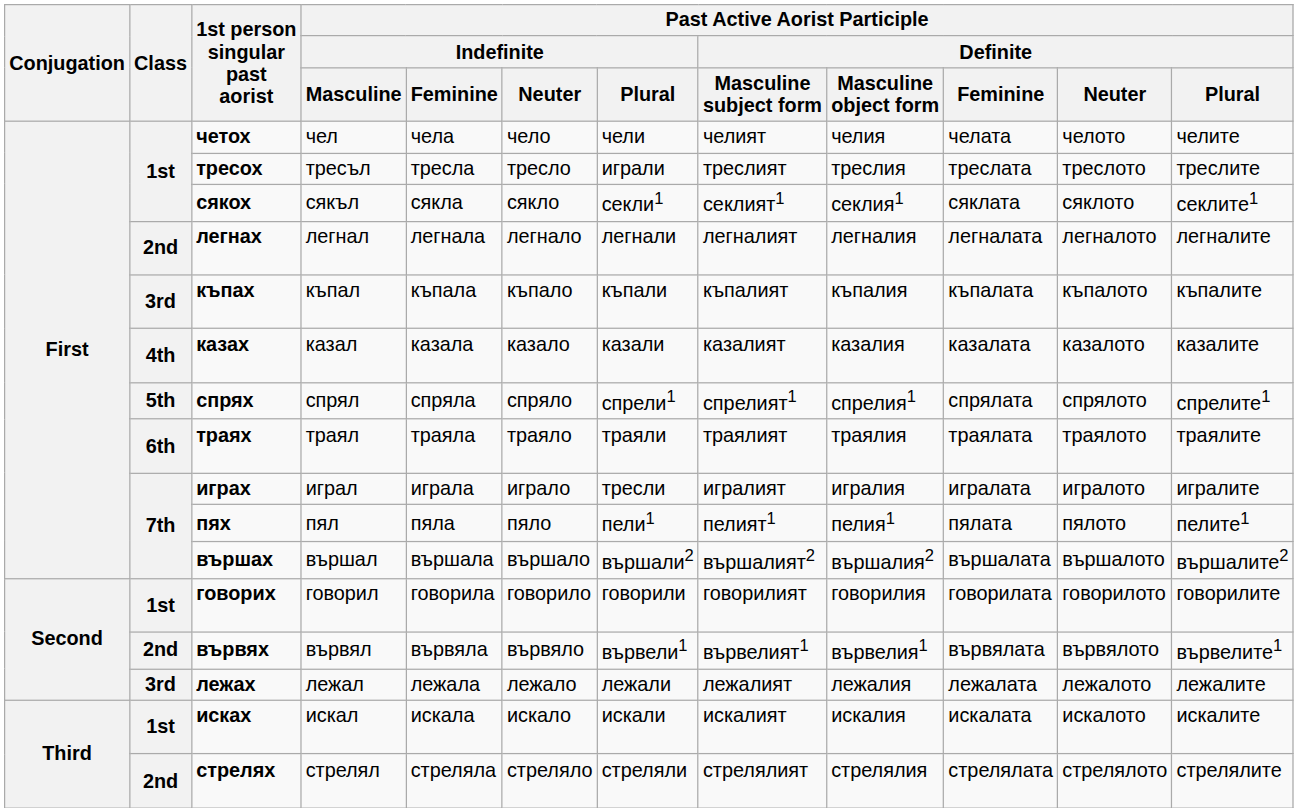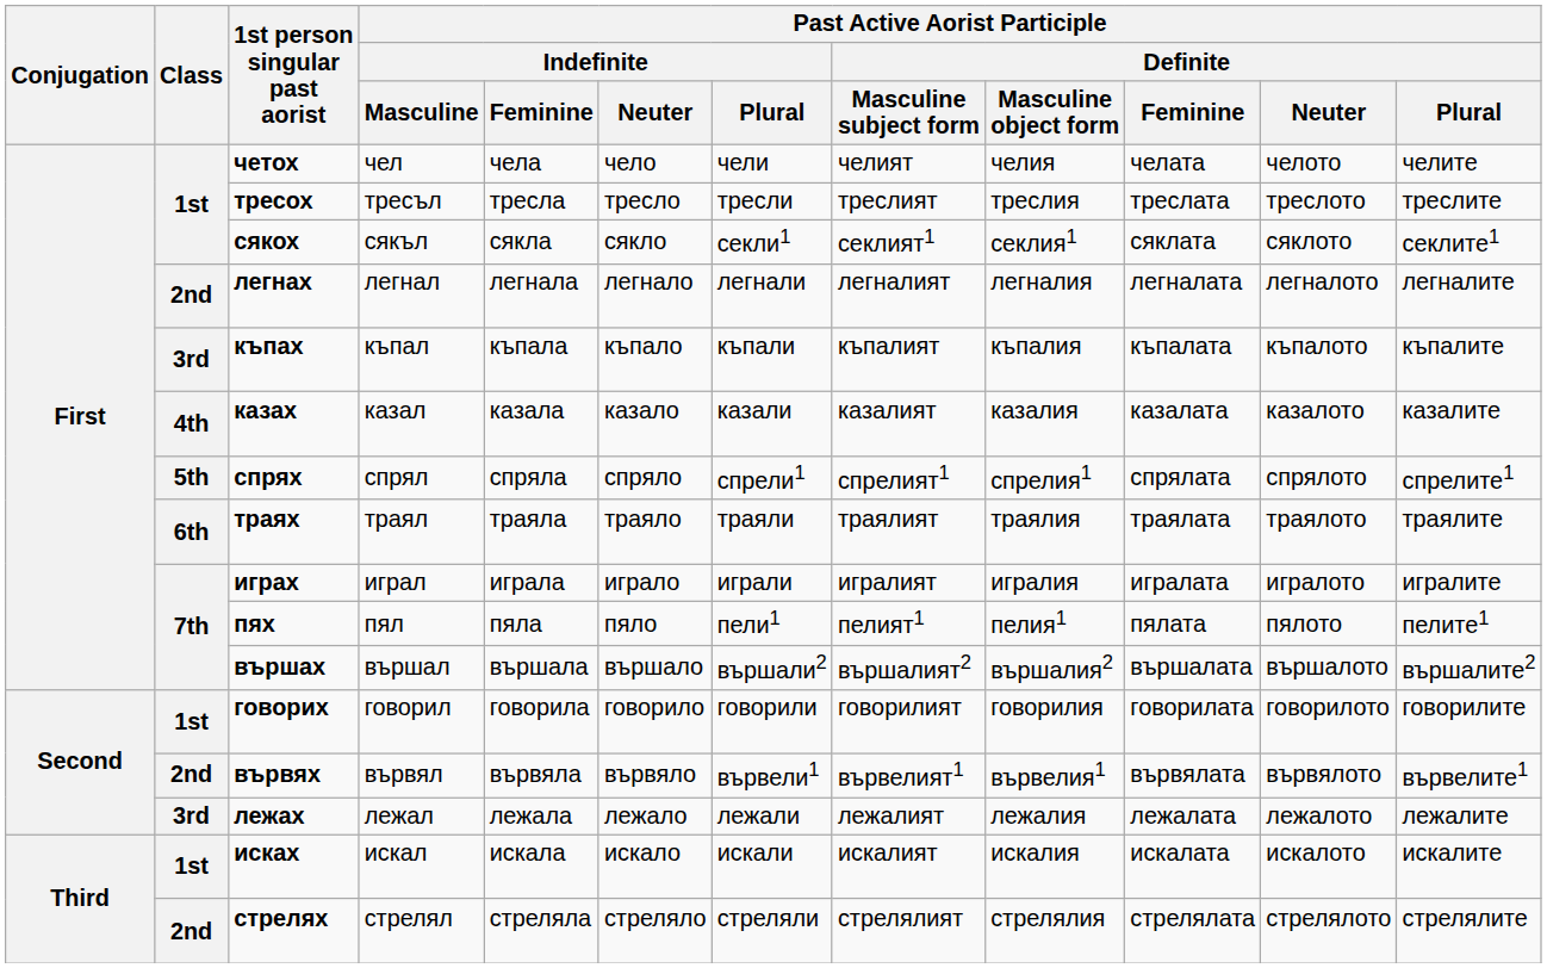 <table class="wikitable">
 <tr>
 <th rowspan="3">Conjugation</th>
 <th rowspan="3">Class</th>
 <th rowspan="3">1st person<br>singular<br>past<br>aorist</th>
 <th colspan="9">Past Active Aorist Participle</th>
 </tr>
 <tr>
 <th colspan="4">Indefinite</th>
 <th colspan="5">Definite</th>
 </tr>
 <tr>
 <th>Masculine</th>
 <th>Feminine</th>
 <th>Neuter</th>
 <th>Plural</th>
 <th>Masculine<br>subject form</th>
 <th>Masculine<br>object form</th>
 <th>Feminine</th>
 <th>Neuter</th>
 <th>Plural</th>
 </tr>
 <tr>
 <th rowspan="11">First</th>
 <th rowspan="3">1st</th>
 <td><strong>че<span>т</span><span>о</span><span>х</span></strong> <br></td>
 <td>че<span>л</span> <br></td>
 <td>че<span>ла</span> <br></td>
 <td>че<span>ло</span> <br></td>
 <td>че<span>ли</span> <br></td>
 <td>че<span>лият</span> <br></td>
 <td>че<span>лия</span> <br></td>
 <td>че<span>лата</span> <br></td>
 <td>че<span>лото</span> <br></td>
 <td>че<span>лите</span> <br></td>
 </tr>
 <tr>
 <td><strong>трес<span>о</span><span>х</span></strong> <br></td>
 <td>трес<span>ъ</span><span>л</span> <br></td>
 <td>трес<span>ла</span> <br></td>
 <td>трес<span>ло</span> <br></td>
-<td>игра<span>ли</span> <br></td>
+<td>трес<span>ли</span> <br></td>
 <td>трес<span>лият</span> <br></td>
 <td>трес<span>лия</span> <br></td>
 <td>трес<span>лата</span> <br></td>
 <td>трес<span>лото</span> <br></td>
 <td>трес<span>лите</span> <br></td>
 </tr>
 <tr>
 <td><strong>с<span>я</span>к<span>о</span><span>х</span></strong> <br></td>
 <td>с<span>я</span>к<span>ъ</span><span>л</span> <br></td>
 <td>с<span>я</span>к<span>ла</span> <br></td>
 <td>с<span>я</span>к<span>ло</span> <br></td>
 <td>с<span>е</span>к<span>ли</span><sup>1</sup> <br></td>
 <td>с<span>е</span>к<span>лият</span><sup>1</sup> <br></td>
 <td>с<span>е</span>к<span>лия</span><sup>1</sup> <br></td>
 <td>с<span>я</span>к<span>лата</span> <br></td>
 <td>с<span>я</span>к<span>лото</span> <br></td>
 <td>с<span>е</span>к<span>лите</span><sup>1</sup> <br></td>
 </tr>
 <tr>
 <th>2nd</th>
 <td><strong>легн<span>а</span><span>х</span></strong> <br> <br></td>
 <td>легн<span>а</span><span>л</span> <br> <br></td>
 <td>легн<span>а</span><span>ла</span> <br> <br></td>
 <td>легн<span>а</span><span>ло</span> <br> <br></td>
 <td>легн<span>а</span><span>ли</span> <br> <br></td>
 <td>легн<span>а</span><span>лият</span> <br> <br></td>
 <td>легн<span>а</span><span>лия</span> <br> <br></td>
 <td>легн<span>а</span><span>лата</span> <br> <br></td>
 <td>легн<span>а</span><span>лото</span> <br> <br></td>
 <td>легн<span>а</span><span>лите</span> <br> <br></td>
 </tr>
 <tr>
 <th>3rd</th>
 <td><strong>къп<span>а</span><span>х</span></strong> <br> <br></td>
 <td>къп<span>а</span><span>л</span> <br> <br></td>
 <td>къп<span>а</span><span>ла</span> <br> <br></td>
 <td>къп<span>а</span><span>ло</span> <br> <br></td>
 <td>къп<span>а</span><span>ли</span> <br> <br></td>
 <td>къп<span>а</span><span>лият</span> <br> <br></td>
 <td>къп<span>а</span><span>лия</span> <br> <br></td>
 <td>къп<span>а</span><span>лата</span> <br> <br></td>
 <td>къп<span>а</span><span>лото</span> <br> <br></td>
 <td>къп<span>а</span><span>лите</span> <br> <br></td>
 </tr>
 <tr>
 <th>4th</th>
 <td><strong>ка<span>з</span><span>а</span><span>х</span></strong> <br> <br></td>
 <td>ка<span>з</span><span>а</span><span>л</span> <br> <br></td>
 <td>ка<span>з</span><span>а</span><span>ла</span> <br> <br></td>
 <td>ка<span>з</span><span>а</span><span>ло</span> <br> <br></td>
 <td>ка<span>з</span><span>а</span><span>ли</span> <br> <br></td>
 <td>ка<span>з</span><span>а</span><span>лият</span> <br> <br></td>
 <td>ка<span>з</span><span>а</span><span>лия</span> <br> <br></td>
 <td>ка<span>з</span><span>а</span><span>лата</span> <br> <br></td>
 <td>ка<span>з</span><span>а</span><span>лото</span> <br> <br></td>
 <td>ка<span>з</span><span>а</span><span>лите</span> <br> <br></td>
 </tr>
 <tr>
 <th>5th</th>
 <td><strong>спр<span>я</span><span>х</span></strong> <br></td>
 <td>спр<span>я</span><span>л</span> <br></td>
 <td>спр<span>я</span><span>ла</span> <br></td>
 <td>спр<span>я</span><span>ло</span> <br></td>
 <td>спр<span>е</span><span>ли</span><sup>1</sup> <br></td>
 <td>спр<span>е</span><span>лият</span><sup>1</sup> <br></td>
 <td>спр<span>е</span><span>лия</span><sup>1</sup> <br></td>
 <td>спр<span>я</span><span>лата</span> <br></td>
 <td>спр<span>я</span><span>лото</span> <br></td>
 <td>спр<span>е</span><span>лите</span><sup>1</sup> <br></td>
 </tr>
 <tr>
 <th>6th</th>
 <td><strong>тра<span>я</span><span>х</span></strong> <br> <br></td>
 <td>тра<span>я</span><span>л</span> <br> <br></td>
 <td>тра<span>я</span><span>ла</span> <br> <br></td>
 <td>тра<span>я</span><span>ло</span> <br> <br></td>
 <td>тра<span>я</span><span>ли</span> <br> <br></td>
 <td>тра<span>я</span><span>лият</span> <br> <br></td>
 <td>тра<span>я</span><span>лия</span> <br> <br></td>
 <td>тра<span>я</span><span>лата</span> <br> <br></td>
 <td>тра<span>я</span><span>лото</span> <br> <br></td>
 <td>тра<span>я</span><span>лите</span> <br> <br></td>
 </tr>
 <tr>
 <th rowspan="3">7th</th>
 <td><strong>игра<span>х</span></strong> <br></td>
 <td>игра<span>л</span> <br></td>
 <td>игра<span>ла</span> <br></td>
 <td>игра<span>ло</span> <br></td>
-<td>трес<span>ли</span> <br></td>
+<td>игра<span>ли</span> <br></td>
 <td>игра<span>лият</span> <br></td>
 <td>игра<span>лия</span> <br></td>
 <td>игра<span>лата</span> <br></td>
 <td>игра<span>лото</span> <br></td>
 <td>игра<span>лите</span> <br></td>
 </tr>
 <tr>
 <td><strong>п<span>я</span><span>х</span></strong> <br></td>
 <td>п<span>я</span><span>л</span> <br></td>
 <td>п<span>я</span><span>ла</span> <br></td>
 <td>п<span>я</span><span>ло</span> <br></td>
 <td>п<span>е</span><span>ли</span><sup>1</sup> <br></td>
 <td>п<span>е</span><span>лият</span><sup>1</sup> <br></td>
 <td>п<span>е</span><span>лия</span><sup>1</sup> <br></td>
 <td>п<span>я</span><span>лата</span> <br></td>
 <td>п<span>я</span><span>лото</span> <br></td>
 <td>п<span>е</span><span>лите</span><sup>1</sup> <br></td>
 </tr>
 <tr>
 <td><strong>върш<span>а</span><span>х</span></strong> <br></td>
 <td>върш<span>а</span><span>л</span> <br></td>
 <td>върш<span>а</span><span>ла</span> <br></td>
 <td>върш<span>а</span><span>ло</span> <br></td>
 <td>върш<span>а</span><span>ли</span><sup>2</sup> <br></td>
 <td>върш<span>а</span><span>лият</span><sup>2</sup> <br></td>
 <td>върш<span>а</span><span>лия</span><sup>2</sup> <br></td>
 <td>върш<span>а</span><span>лата</span> <br></td>
 <td>върш<span>а</span><span>лото</span> <br></td>
 <td>върш<span>а</span><span>лите</span><sup>2</sup> <br></td>
 </tr>
 <tr>
 <th rowspan="3">Second</th>
 <th>1st</th>
 <td><strong>говор<span>и</span><span>х</span></strong> <br> <br></td>
 <td>говор<span>и</span><span>л</span> <br> <br></td>
 <td>говор<span>и</span><span>ла</span> <br> <br></td>
 <td>говор<span>и</span><span>ло</span> <br> <br></td>
 <td>говор<span>и</span><span>ли</span> <br> <br></td>
 <td>говор<span>и</span><span>лият</span> <br> <br></td>
 <td>говор<span>и</span><span>лия</span> <br> <br></td>
 <td>говор<span>и</span><span>лата</span> <br> <br></td>
 <td>говор<span>и</span><span>лото</span> <br> <br></td>
 <td>говор<span>и</span><span>лите</span> <br> <br></td>
 </tr>
 <tr>
 <th>2nd</th>
 <td><strong>върв<span>я</span><span>х</span></strong> <br></td>
 <td>върв<span>я</span><span>л</span> <br></td>
 <td>върв<span>я</span><span>ла</span> <br></td>
 <td>върв<span>я</span><span>ло</span> <br></td>
 <td>върв<span>е</span><span>ли</span><sup>1</sup> <br></td>
 <td>върв<span>е</span><span>лият</span><sup>1</sup> <br></td>
 <td>върв<span>е</span><span>лия</span><sup>1</sup> <br></td>
 <td>върв<span>я</span><span>лата</span> <br></td>
 <td>върв<span>я</span><span>лото</span> <br></td>
 <td>върв<span>е</span><span>лите</span><sup>1</sup> <br></td>
 </tr>
 <tr>
 <th>3rd</th>
 <td><strong>леж<span>а</span><span>х</span></strong> <br></td>
 <td>леж<span>а</span><span>л</span> <br></td>
 <td>леж<span>а</span><span>ла</span> <br></td>
 <td>леж<span>а</span><span>ло</span> <br></td>
 <td>леж<span>а</span><span>ли</span> <br></td>
 <td>леж<span>а</span><span>лият</span> <br></td>
 <td>леж<span>а</span><span>лия</span> <br></td>
 <td>леж<span>а</span><span>лата</span> <br></td>
 <td>леж<span>а</span><span>лото</span> <br></td>
 <td>леж<span>а</span><span>лите</span> <br></td>
 </tr>
 <tr>
 <th rowspan="2">Third</th>
 <th>1st</th>
 <td><strong>иска<span>х</span></strong> <br> <br></td>
 <td>иска<span>л</span> <br> <br></td>
 <td>иска<span>ла</span> <br> <br></td>
 <td>иска<span>ло</span> <br> <br></td>
 <td>иска<span>ли</span> <br> <br></td>
 <td>иска<span>лият</span> <br> <br></td>
 <td>иска<span>лия</span> <br> <br></td>
 <td>иска<span>лата</span> <br> <br></td>
 <td>иска<span>лото</span> <br> <br></td>
 <td>иска<span>лите</span> <br> <br></td>
 </tr>
 <tr>
 <th>2nd</th>
 <td><strong>стреля<span>х</span></strong> <br> <br></td>
 <td>стреля<span>л</span> <br> <br></td>
 <td>стреля<span>ла</span> <br> <br></td>
 <td>стреля<span>ло</span> <br> <br></td>
 <td>стреля<span>ли</span> <br> <br></td>
 <td>стреля<span>лият</span> <br> <br></td>
 <td>стреля<span>лия</span> <br> <br></td>
 <td>стреля<span>лата</span> <br> <br></td>
 <td>стреля<span>лото</span> <br> <br></td>
 <td>стреля<span>лите</span> <br> <br></td>
 </tr>
 </table>
